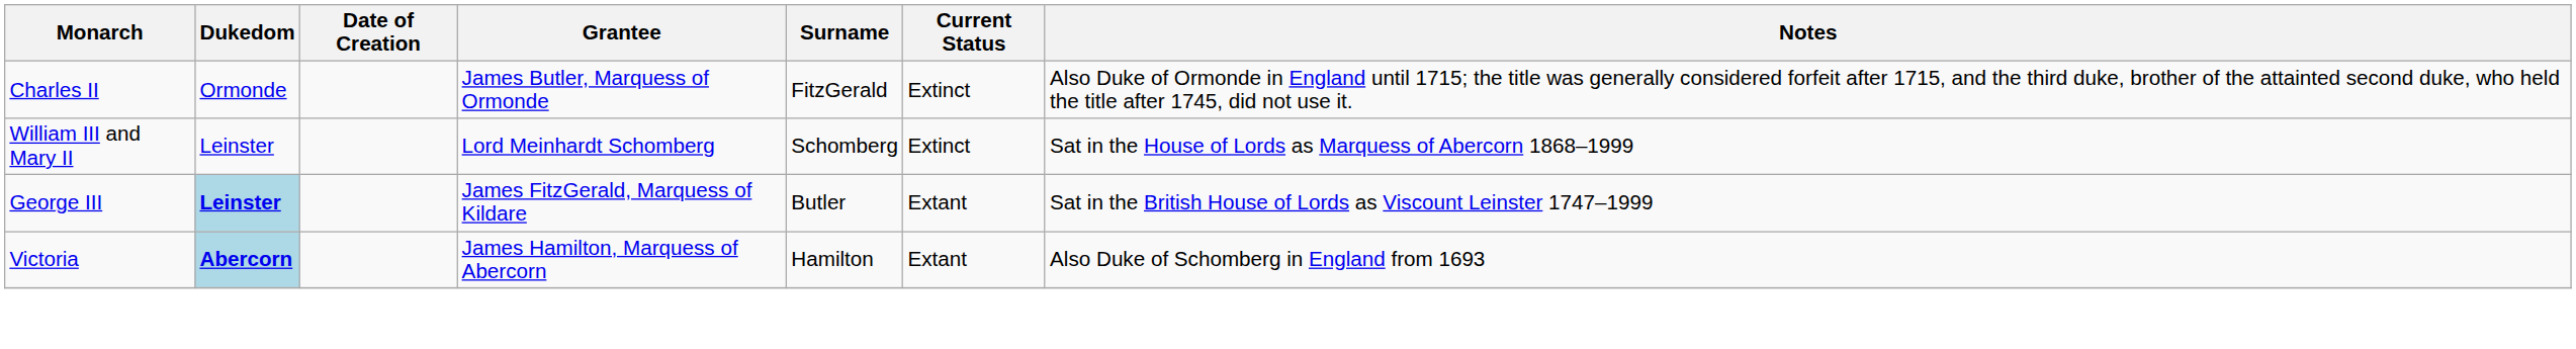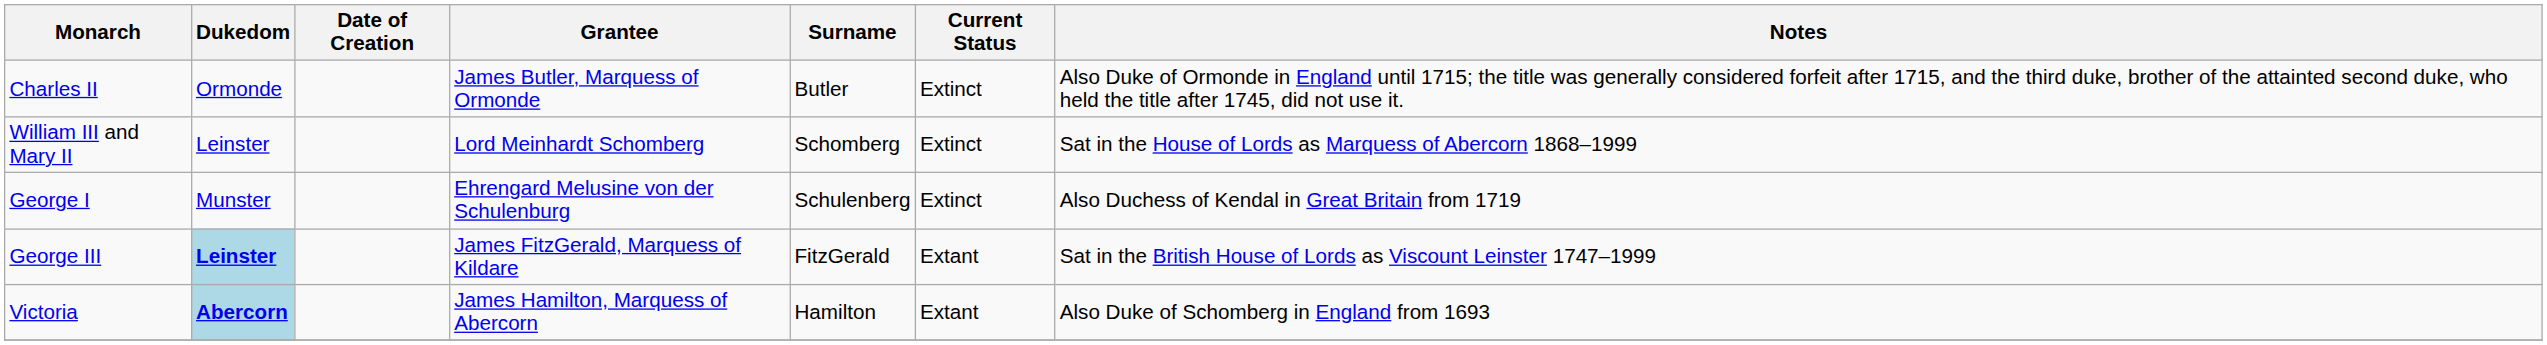 <table class="wikitable sortable">
 <tr>
 <th>Monarch</th>
 <th>Dukedom</th>
 <th>Date of Creation</th>
 <th>Grantee</th>
 <th>Surname</th>
 <th>Current Status</th>
 <th>Notes</th>
 </tr>
 <tr>
 <td><a href='#'>Charles II</a></td>
 <td><a href='#'>Ormonde</a></td>
 <td></td>
 <td><a href='#'>James Butler, Marquess of Ormonde</a></td>
-<td>FitzGerald</td>
+<td>Butler</td>
 <td>Extinct </td>
 <td>Also Duke of Ormonde in <a href='#'>England</a> until 1715; the title was generally considered forfeit after 1715, and the third duke, brother of the attainted second duke, who held the title after 1745, did not use it.</td>
 </tr>
 <tr>
 <td><a href='#'>William III</a> and <a href='#'>Mary II</a></td>
 <td><a href='#'>Leinster</a></td>
 <td></td>
 <td><a href='#'>Lord Meinhardt Schomberg</a></td>
 <td>Schomberg</td>
 <td>Extinct </td>
 <td>Sat in the <a href='#'>House of Lords</a> as <a href='#'>Marquess of Abercorn</a> 1868–1999</td>
 </tr>
 <tr>
+<td><a href='#'>George I</a></td>
+<td><a href='#'>Munster</a></td>
+<td></td>
+<td><a href='#'>Ehrengard Melusine von der Schulenburg</a></td>
+<td>Schulenberg</td>
+<td>Extinct </td>
+<td>Also Duchess of Kendal in <a href='#'>Great Britain</a> from 1719</td>
+</tr>
+<tr>
 <td><a href='#'>George III</a></td>
 <td style="background:#ADD8E6"><strong><a href='#'>Leinster</a></strong></td>
 <td></td>
 <td><a href='#'>James FitzGerald, Marquess of Kildare</a></td>
-<td>Butler</td>
+<td>FitzGerald</td>
 <td>Extant</td>
 <td>Sat in the <a href='#'>British House of Lords</a> as <a href='#'>Viscount Leinster</a> 1747–1999</td>
 </tr>
 <tr>
 <td><a href='#'>Victoria</a></td>
 <td style="background:#ADD8E6"><strong><a href='#'>Abercorn</a></strong></td>
 <td></td>
 <td><a href='#'>James Hamilton, Marquess of Abercorn</a></td>
 <td>Hamilton</td>
 <td>Extant</td>
 <td>Also Duke of Schomberg in <a href='#'>England</a> from 1693</td>
 </tr>
 <tr>
 </tr>
 </table>
